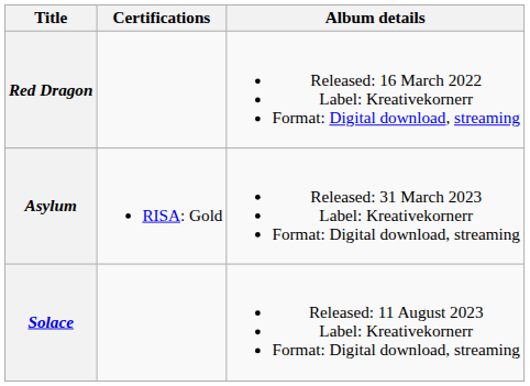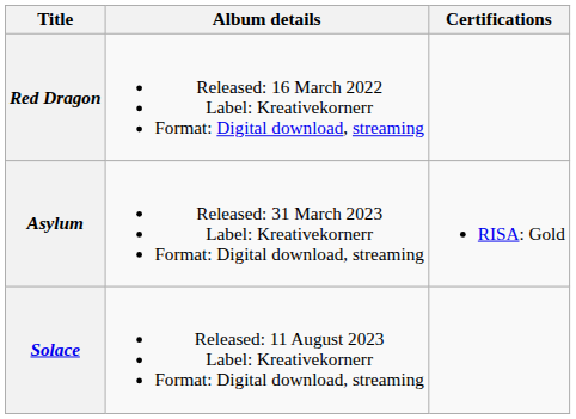 <table class="wikitable plainrowheaders" style="text-align:center;">
 <tr>
 <th>Title</th>
+<th>Album details</th>
 <th>Certifications</th>
-<th>Album details</th>
 </tr>
 <tr>
 <th scope="row"><em>Red Dragon</em></th>
+<td><br><ul><li>Released: 16 March 2022</li><li>Label: Kreativekornerr</li><li>Format: <a href='#'>Digital download</a>, <a href='#'>streaming</a></li></ul></td>
 <td></td>
-<td><br><ul><li>Released: 16 March 2022</li><li>Label: Kreativekornerr</li><li>Format: <a href='#'>Digital download</a>, <a href='#'>streaming</a></li></ul></td>
 </tr>
 <tr>
 <th scope="row"><em>Asylum</em></th>
+<td><br><ul><li>Released: 31 March 2023</li><li>Label: Kreativekornerr</li><li>Format: Digital download, streaming</li></ul></td>
 <td><br><ul><li><a href='#'>RISA</a>: Gold</li></ul></td>
-<td><br><ul><li>Released: 31 March 2023</li><li>Label: Kreativekornerr</li><li>Format: Digital download, streaming</li></ul></td>
 </tr>
 <tr>
 <th scope="row"><em><a href='#'>Solace</a></em></th>
+<td><br><ul><li>Released: 11 August 2023</li><li>Label: Kreativekornerr</li><li>Format: Digital download, streaming</li></ul></td>
 <td></td>
-<td><br><ul><li>Released: 11 August 2023</li><li>Label: Kreativekornerr</li><li>Format: Digital download, streaming</li></ul></td>
 </tr>
 </table>
